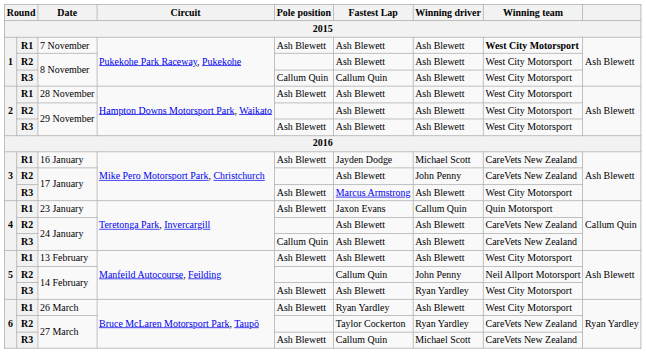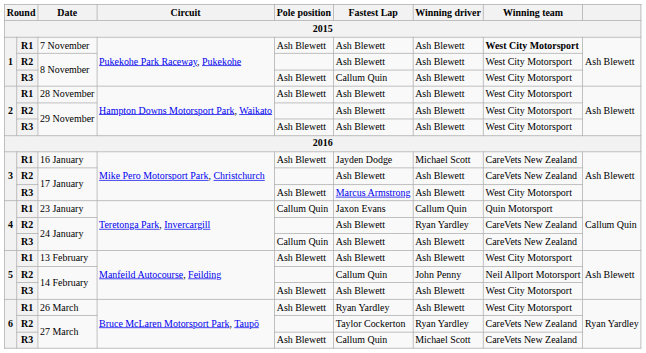 <table class="wikitable" style="font-size: 85%">
 <tr>
 <th colspan=2>Round</th>
 <th>Date</th>
 <th>Circuit</th>
 <th>Pole position</th>
 <th>Fastest Lap</th>
 <th>Winning driver</th>
 <th>Winning team</th>
 <th></th>
 </tr>
 <tr>
 <th align="center" colspan=9>2015</th>
 </tr>
 <tr>
 <th rowspan=3>1</th>
 <th>R1</th>
 <td>7 November</td>
 <td rowspan=3><a href='#'>Pukekohe Park Raceway</a>, <a href='#'>Pukekohe</a></td>
 <td> Ash Blewett</td>
 <td> Ash Blewett</td>
 <td> Ash Blewett</td>
 <td><strong>West City Motorsport</strong></td>
 <td rowspan=3> Ash Blewett</td>
 </tr>
 <tr>
 <th>R2</th>
 <td rowspan=2>8 November</td>
 <td></td>
 <td> Ash Blewett</td>
 <td> Ash Blewett</td>
 <td>West City Motorsport</td>
 </tr>
 <tr>
 <th>R3</th>
-<td> Callum Quin</td>
+<td> Ash Blewett</td>
 <td> Callum Quin</td>
 <td> Ash Blewett</td>
 <td>West City Motorsport</td>
 </tr>
 <tr>
 <th rowspan=3>2</th>
 <th>R1</th>
 <td>28 November</td>
 <td rowspan=3><a href='#'>Hampton Downs Motorsport Park</a>, <a href='#'>Waikato</a></td>
 <td> Ash Blewett</td>
 <td> Ash Blewett</td>
 <td> Ash Blewett</td>
 <td>West City Motorsport</td>
 <td rowspan=3> Ash Blewett</td>
 </tr>
 <tr>
 <th>R2</th>
 <td rowspan=2>29 November</td>
 <td></td>
 <td> Ash Blewett</td>
 <td> Ash Blewett</td>
 <td>West City Motorsport</td>
 </tr>
 <tr>
 <th>R3</th>
 <td> Ash Blewett</td>
 <td> Ash Blewett</td>
 <td> Ash Blewett</td>
 <td>West City Motorsport</td>
 </tr>
 <tr>
 <th align="center" colspan=9>2016</th>
 </tr>
 <tr>
 <th rowspan=3>3</th>
 <th>R1</th>
 <td>16 January</td>
 <td rowspan=3><a href='#'>Mike Pero Motorsport Park</a>, <a href='#'>Christchurch</a></td>
 <td> Ash Blewett</td>
 <td> Jayden Dodge</td>
 <td> Michael Scott</td>
 <td>CareVets New Zealand</td>
 <td rowspan=3> Ash Blewett</td>
 </tr>
 <tr>
 <th>R2</th>
 <td rowspan=2>17 January</td>
 <td></td>
 <td> Ash Blewett</td>
-<td> John Penny</td>
+<td> Ash Blewett</td>
 <td>CareVets New Zealand</td>
 </tr>
 <tr>
 <th>R3</th>
 <td> Ash Blewett</td>
 <td> <a href='#'>Marcus Armstrong</a></td>
 <td> Ash Blewett</td>
 <td>West City Motorsport</td>
 </tr>
 <tr>
 <th rowspan=3>4</th>
 <th>R1</th>
 <td>23 January</td>
 <td rowspan=3><a href='#'>Teretonga Park</a>, <a href='#'>Invercargill</a></td>
-<td> Ash Blewett</td>
+<td> Callum Quin</td>
 <td> Jaxon Evans</td>
 <td> Callum Quin</td>
 <td>Quin Motorsport</td>
 <td rowspan=3> Callum Quin</td>
 </tr>
 <tr>
 <th>R2</th>
 <td rowspan=2>24 January</td>
 <td></td>
 <td> Ash Blewett</td>
-<td> Ash Blewett</td>
+<td> Ryan Yardley</td>
 <td>CareVets New Zealand</td>
 </tr>
 <tr>
 <th>R3</th>
 <td> Callum Quin</td>
 <td> Ash Blewett</td>
 <td> Ash Blewett</td>
 <td>CareVets New Zealand</td>
 </tr>
 <tr>
 <th rowspan=3>5</th>
 <th>R1</th>
 <td>13 February</td>
 <td rowspan=3><a href='#'>Manfeild Autocourse</a>, <a href='#'>Feilding</a></td>
 <td> Ash Blewett</td>
 <td> Ash Blewett</td>
 <td> Ash Blewett</td>
 <td>West City Motorsport</td>
 <td rowspan=3> Ash Blewett</td>
 </tr>
 <tr>
 <th>R2</th>
 <td rowspan=2>14 February</td>
 <td></td>
 <td> Callum Quin</td>
 <td> John Penny</td>
 <td>Neil Allport Motorsport</td>
 </tr>
 <tr>
 <th>R3</th>
 <td> Ash Blewett</td>
 <td> Ash Blewett</td>
-<td> Ryan Yardley</td>
+<td> Ash Blewett</td>
 <td>West City Motorsport</td>
 </tr>
 <tr>
 <th rowspan=3>6</th>
 <th>R1</th>
 <td>26 March</td>
 <td rowspan=3><a href='#'>Bruce McLaren Motorsport Park</a>, <a href='#'>Taupō</a></td>
 <td> Ash Blewett</td>
 <td> Ryan Yardley</td>
 <td> Ash Blewett</td>
 <td>West City Motorsport</td>
 <td rowspan=3> Ryan Yardley</td>
 </tr>
 <tr>
 <th>R2</th>
 <td rowspan=2>27 March</td>
 <td></td>
 <td> Taylor Cockerton</td>
 <td> Ryan Yardley</td>
 <td>CareVets New Zealand</td>
 </tr>
 <tr>
 <th>R3</th>
 <td> Ash Blewett</td>
 <td> Callum Quin</td>
 <td> Michael Scott</td>
 <td>CareVets New Zealand</td>
 </tr>
 </table>
